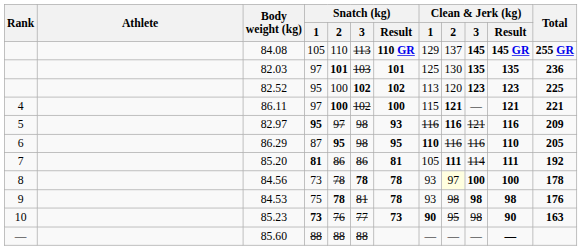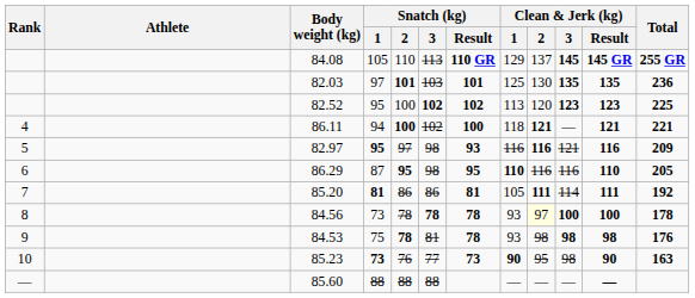 <table class = "wikitable sortable" style="text-align:center;">
 <tr>
 <th rowspan=2>Rank</th>
 <th rowspan=2 width=275>Athlete</th>
 <th rowspan=2>Body<br>weight (kg)</th>
 <th colspan=4>Snatch (kg)</th>
 <th colspan=4>Clean & Jerk (kg)</th>
 <th rowspan=2>Total</th>
 </tr>
 <tr>
 <th class="unsortable">1</th>
 <th class="unsortable">2</th>
 <th class="unsortable">3</th>
 <th width=55>Result</th>
 <th class="unsortable">1</th>
 <th class="unsortable">2</th>
 <th class="unsortable">3</th>
 <th width=55>Result</th>
 </tr>
 <tr>
 <td></td>
 <td align=left></td>
 <td>84.08</td>
 <td>105</td>
 <td>110</td>
 <td><s>113</s></td>
 <td><strong>110 <a href='#'>GR</a></strong></td>
 <td>129</td>
 <td>137</td>
 <td><strong>145</strong></td>
 <td><strong>145 <a href='#'>GR</a></strong></td>
 <td><strong>255 <a href='#'>GR</a></strong></td>
 </tr>
 <tr>
 <td></td>
 <td align=left></td>
 <td>82.03</td>
 <td>97</td>
 <td><strong>101</strong></td>
 <td><s>103</s></td>
 <td><strong>101</strong></td>
 <td>125</td>
 <td>130</td>
 <td><strong>135</strong></td>
 <td><strong>135</strong></td>
 <td><strong>236</strong></td>
 </tr>
 <tr>
 <td></td>
 <td align=left></td>
 <td>82.52</td>
 <td>95</td>
 <td>100</td>
 <td><strong>102</strong></td>
 <td><strong>102</strong></td>
 <td>113</td>
 <td>120</td>
 <td><strong>123</strong></td>
 <td><strong>123</strong></td>
 <td><strong>225</strong></td>
 </tr>
 <tr>
 <td>4</td>
 <td align=left></td>
 <td>86.11</td>
-<td>97</td>
+<td>94</td>
 <td><strong>100</strong></td>
 <td><s>102</s></td>
 <td><strong>100</strong></td>
-<td>115</td>
+<td>118</td>
 <td><strong>121</strong></td>
 <td>—</td>
 <td><strong>121</strong></td>
 <td><strong>221</strong></td>
 </tr>
 <tr>
 <td>5</td>
 <td align=left></td>
 <td>82.97</td>
 <td><strong>95</strong></td>
 <td><s>97</s></td>
 <td><s>98</s></td>
 <td><strong>93</strong></td>
 <td><s>116</s></td>
 <td><strong>116</strong></td>
 <td><s>121</s></td>
 <td><strong>116</strong></td>
 <td><strong>209</strong></td>
 </tr>
 <tr>
 <td>6</td>
 <td align=left></td>
 <td>86.29</td>
 <td>87</td>
 <td><strong>95</strong></td>
 <td><s>98</s></td>
 <td><strong>95</strong></td>
 <td><strong>110</strong></td>
 <td><s>116</s></td>
 <td><s>116</s></td>
 <td><strong>110</strong></td>
 <td><strong>205</strong></td>
 </tr>
 <tr>
 <td>7</td>
 <td align=left></td>
 <td>85.20</td>
 <td><strong>81</strong></td>
 <td><s>86</s></td>
 <td><s>86</s></td>
 <td><strong>81</strong></td>
 <td>105</td>
 <td><strong>111</strong></td>
 <td><s>114</s></td>
 <td><strong>111</strong></td>
 <td><strong>192</strong></td>
 </tr>
 <tr>
 <td>8</td>
 <td align=left></td>
 <td>84.56</td>
 <td>73</td>
 <td><s>78</s></td>
 <td><strong>78</strong></td>
 <td><strong>78</strong></td>
 <td>93</td>
 <td style="background: lightyellow;">97</td>
 <td><strong>100</strong></td>
 <td><strong>100</strong></td>
 <td><strong>178</strong></td>
 </tr>
 <tr>
 <td>9</td>
 <td align=left></td>
 <td>84.53</td>
 <td>75</td>
 <td><strong>78</strong></td>
 <td><s>81</s></td>
 <td><strong>78</strong></td>
 <td>93</td>
 <td><s>98</s></td>
 <td><strong>98</strong></td>
 <td><strong>98</strong></td>
 <td><strong>176</strong></td>
 </tr>
 <tr>
 <td>10</td>
 <td align=left></td>
 <td>85.23</td>
 <td><strong>73</strong></td>
 <td><s>76</s></td>
 <td><s>77</s></td>
 <td><strong>73</strong></td>
 <td><strong>90</strong></td>
 <td><s>95</s></td>
 <td><s>98</s></td>
 <td><strong>90</strong></td>
 <td><strong>163</strong></td>
 </tr>
 <tr>
 <td>—</td>
 <td align=left></td>
 <td>85.60</td>
 <td><s>88</s></td>
 <td><s>88</s></td>
 <td><s>88</s></td>
 <td><strong></strong></td>
 <td>—</td>
 <td>—</td>
 <td>—</td>
 <td><strong>—</strong></td>
 <td><strong></strong></td>
 </tr>
 </table>
